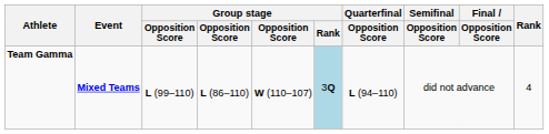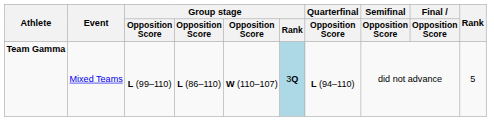 <table class="wikitable" style="font-size:90%">
 <tr>
 <th rowspan=2>Athlete</th>
 <th rowspan=2>Event</th>
 <th colspan=4>Group stage</th>
 <th>Quarterfinal</th>
 <th>Semifinal</th>
 <th>Final / </th>
 <th rowspan=2>Rank</th>
 </tr>
 <tr style="font-size:95%">
 <th>Opposition<br>Score</th>
 <th>Opposition<br>Score</th>
 <th>Opposition<br>Score</th>
 <th>Rank</th>
 <th>Opposition<br>Score</th>
 <th>Opposition<br>Score</th>
 <th>Opposition<br>Score</th>
 </tr>
 <tr align=center>
 <td align=left><strong>Team Gamma</strong> <br><br><br><br><br><br><br></td>
-<td align=left><strong><a href='#'>Mixed Teams</a></strong></td>
+<td align=left><a href='#'>Mixed Teams</a></td>
 <td><br><strong>L</strong> (99–110)</td>
 <td><br><strong>L</strong> (86–110)</td>
 <td><br><strong>W</strong> (110–107)</td>
 <td style="background: lightblue;">3<strong>Q</strong></td>
 <td><br><strong>L</strong> (94–110)</td>
 <td colspan=2>did not advance</td>
-<td>4</td>
+<td>5</td>
 </tr>
 </table>
